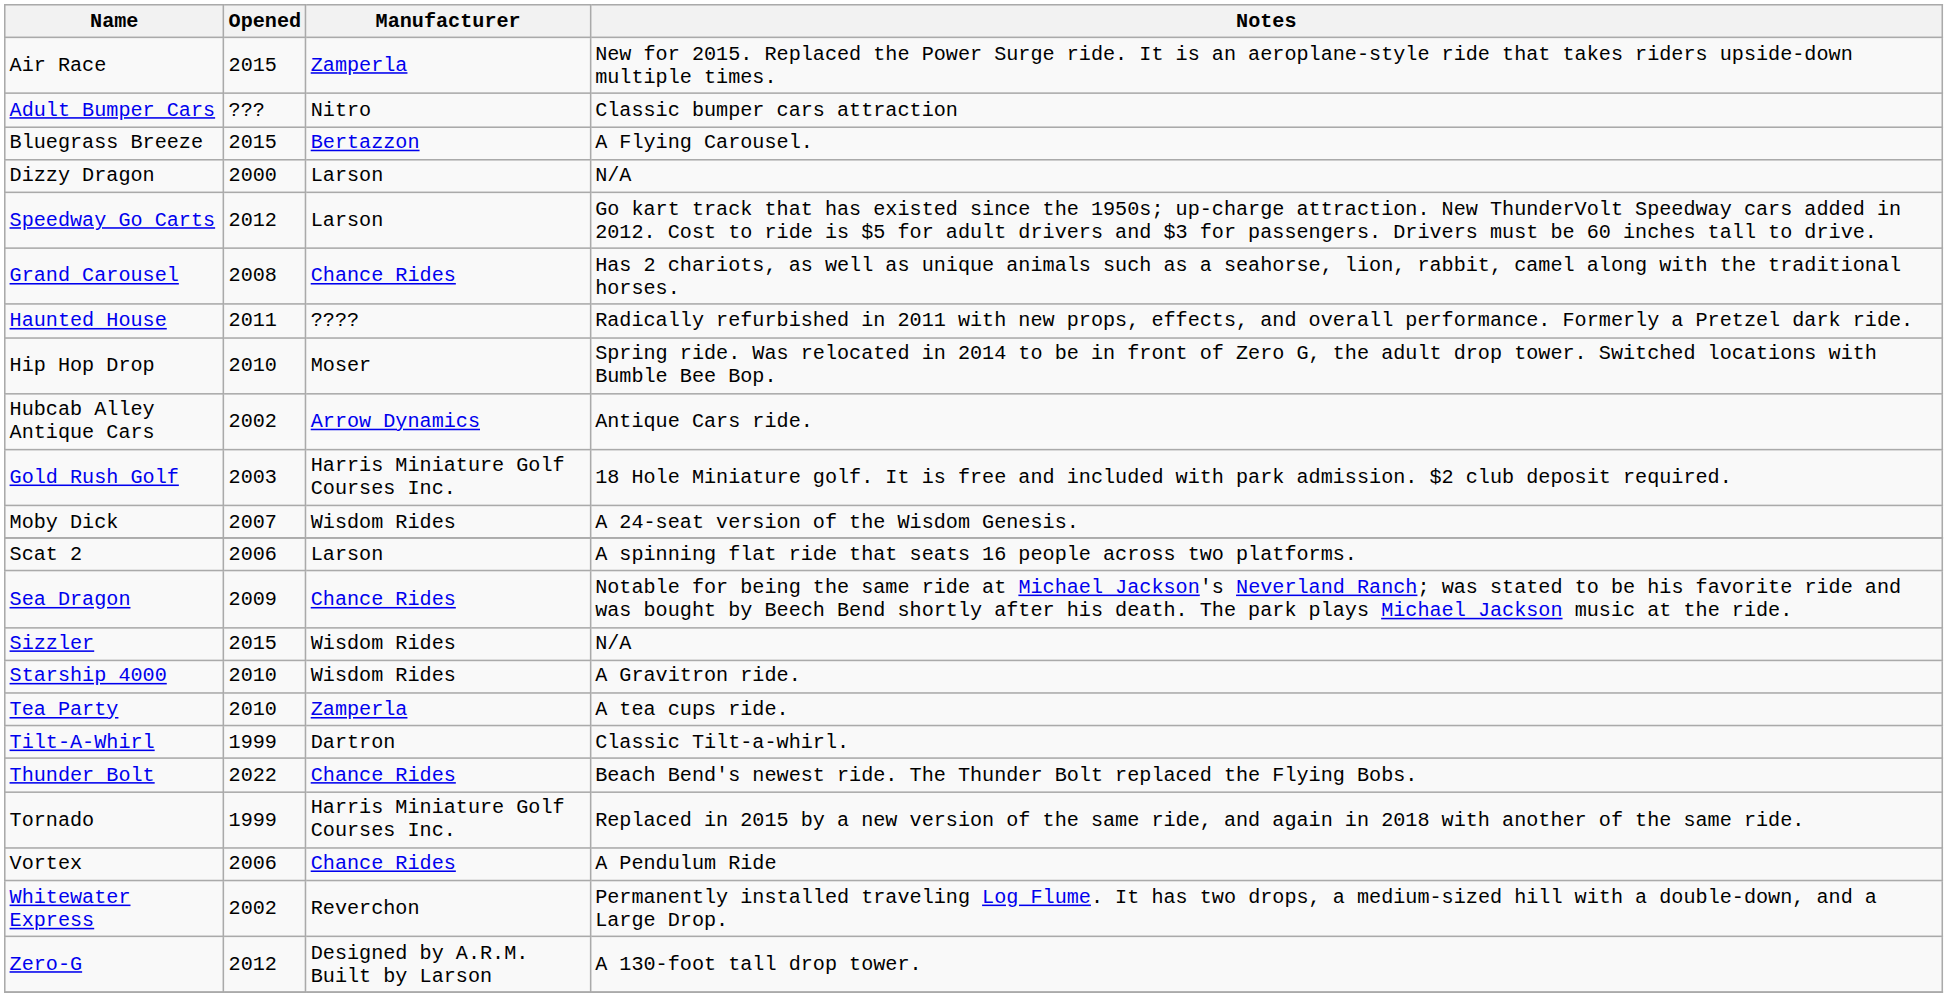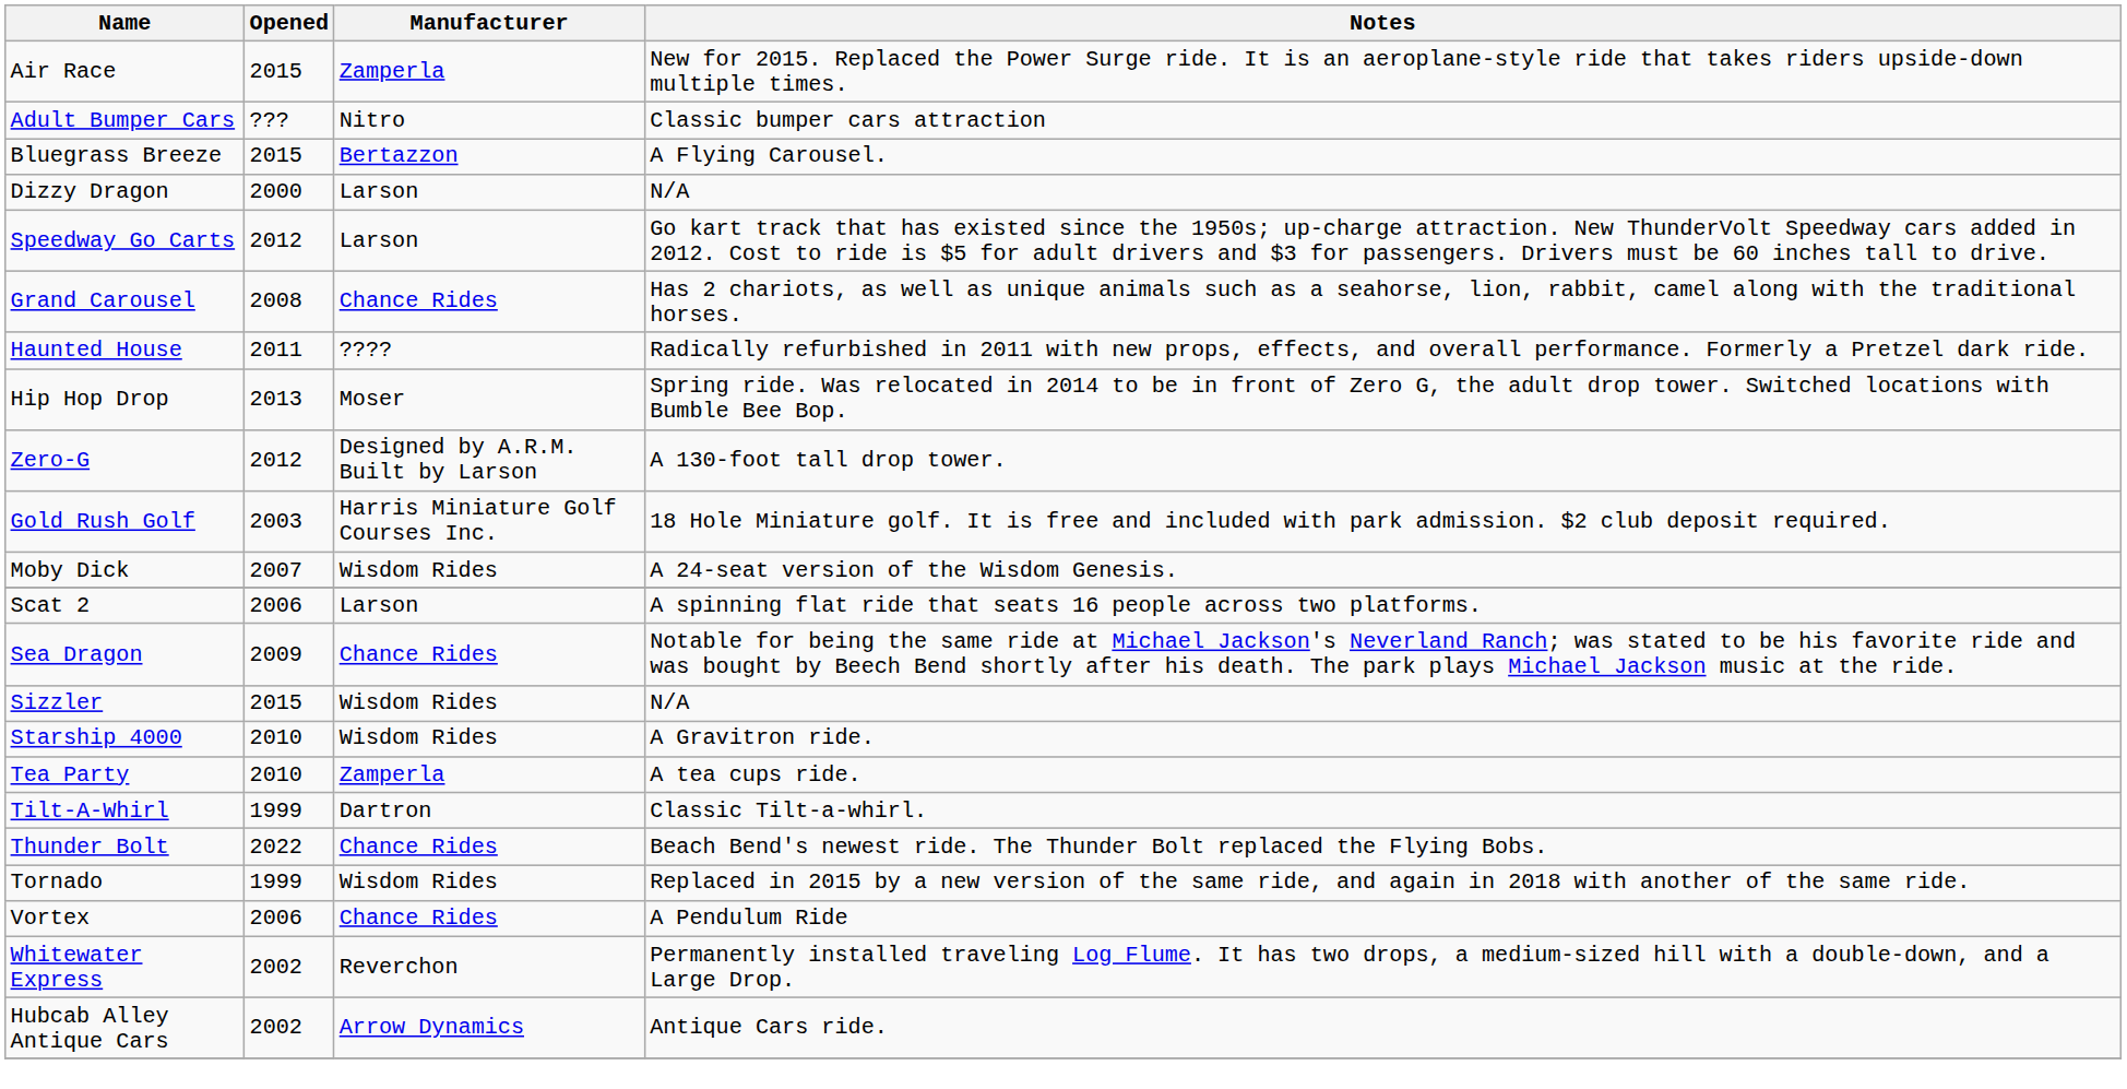 <table class="wikitable">
 <tr>
 <th>Name</th>
 <th>Opened</th>
 <th>Manufacturer</th>
 <th>Notes</th>
 </tr>
 <tr>
 <td>Air Race</td>
 <td>2015</td>
 <td><a href='#'>Zamperla</a></td>
 <td>New for 2015. Replaced the Power Surge ride. It is an aeroplane-style ride that takes riders upside-down multiple times.</td>
 </tr>
 <tr>
 <td><a href='#'>Adult Bumper Cars</a></td>
 <td>???</td>
 <td>Nitro</td>
 <td>Classic bumper cars attraction</td>
 </tr>
 <tr>
 <td>Bluegrass Breeze</td>
 <td>2015</td>
 <td><a href='#'>Bertazzon</a></td>
 <td>A Flying Carousel.</td>
 </tr>
 <tr>
 <td>Dizzy Dragon</td>
 <td>2000</td>
 <td>Larson</td>
 <td>N/A</td>
 </tr>
 <tr>
 <td><a href='#'>Speedway Go Carts</a></td>
 <td>2012</td>
 <td>Larson</td>
 <td>Go kart track that has existed since the 1950s; up-charge attraction. New ThunderVolt Speedway cars added in 2012. Cost to ride is $5 for adult drivers and $3 for passengers. Drivers must be 60 inches tall to drive.</td>
 </tr>
 <tr>
 <td><a href='#'>Grand Carousel</a></td>
 <td>2008</td>
 <td><a href='#'>Chance Rides</a></td>
 <td>Has 2 chariots, as well as unique animals such as a seahorse, lion, rabbit, camel along with the traditional horses.</td>
 </tr>
 <tr>
 <td><a href='#'>Haunted House</a></td>
 <td>2011</td>
 <td>????</td>
 <td>Radically refurbished in 2011 with new props, effects, and overall performance. Formerly a Pretzel dark ride.</td>
 </tr>
 <tr>
 <td>Hip Hop Drop</td>
-<td>2010</td>
+<td>2013</td>
 <td>Moser</td>
 <td>Spring ride. Was relocated in 2014 to be in front of Zero G, the adult drop tower. Switched locations with Bumble Bee Bop.</td>
 </tr>
 <tr>
-<td>Hubcab Alley Antique Cars</td>
-<td>2002</td>
-<td><a href='#'>Arrow Dynamics</a></td>
-<td>Antique Cars ride.</td>
+<td><a href='#'>Zero-G</a></td>
+<td>2012</td>
+<td>Designed by A.R.M. <br> Built by Larson</td>
+<td>A 130-foot tall drop tower.</td>
 </tr>
 <tr>
 <td><a href='#'>Gold Rush Golf</a></td>
 <td>2003</td>
 <td>Harris Miniature Golf Courses Inc.</td>
 <td>18 Hole Miniature golf. It is free and included with park admission. $2 club deposit required.</td>
 </tr>
 <tr>
 <td>Moby Dick</td>
 <td>2007</td>
 <td>Wisdom Rides</td>
 <td>A 24-seat version of the Wisdom Genesis.</td>
 </tr>
 <tr>
 </tr>
 <tr>
 <td>Scat 2</td>
 <td>2006</td>
 <td>Larson</td>
 <td>A spinning flat ride that seats 16 people across two platforms.</td>
 </tr>
 <tr>
 <td><a href='#'>Sea Dragon</a></td>
 <td>2009</td>
 <td><a href='#'>Chance Rides</a></td>
 <td>Notable for being the same ride at <a href='#'>Michael Jackson</a>'s <a href='#'>Neverland Ranch</a>; was stated to be his favorite ride and was bought by Beech Bend shortly after his death. The park plays <a href='#'>Michael Jackson</a> music at the ride.</td>
 </tr>
 <tr>
 <td><a href='#'>Sizzler</a></td>
 <td>2015</td>
 <td>Wisdom Rides</td>
 <td>N/A</td>
 </tr>
 <tr>
 <td><a href='#'>Starship 4000</a></td>
 <td>2010</td>
 <td>Wisdom Rides</td>
 <td>A Gravitron ride.</td>
 </tr>
 <tr>
 <td><a href='#'>Tea Party</a></td>
 <td>2010</td>
 <td><a href='#'>Zamperla</a></td>
 <td>A tea cups ride.</td>
 </tr>
 <tr>
 <td><a href='#'>Tilt-A-Whirl</a></td>
 <td>1999</td>
 <td>Dartron</td>
 <td>Classic Tilt-a-whirl.</td>
 </tr>
 <tr>
 <td><a href='#'>Thunder Bolt</a></td>
 <td>2022</td>
 <td><a href='#'>Chance Rides</a></td>
 <td>Beach Bend's newest ride. The Thunder Bolt replaced the Flying Bobs.</td>
 </tr>
 <tr>
 <td>Tornado</td>
 <td>1999</td>
-<td>Harris Miniature Golf Courses Inc.</td>
+<td>Wisdom Rides</td>
 <td>Replaced in 2015 by a new version of the same ride, and again in 2018 with another of the same ride.</td>
 </tr>
 <tr>
 <td>Vortex</td>
 <td>2006</td>
 <td><a href='#'>Chance Rides</a></td>
 <td>A Pendulum Ride</td>
 </tr>
 <tr>
 <td><a href='#'>Whitewater Express</a></td>
 <td>2002</td>
 <td>Reverchon</td>
 <td>Permanently installed traveling <a href='#'>Log Flume</a>. It has two drops, a medium-sized hill with a double-down, and a Large Drop.</td>
 </tr>
 <tr>
-<td><a href='#'>Zero-G</a></td>
-<td>2012</td>
-<td>Designed by A.R.M. <br> Built by Larson</td>
-<td>A 130-foot tall drop tower.</td>
+<td>Hubcab Alley Antique Cars</td>
+<td>2002</td>
+<td><a href='#'>Arrow Dynamics</a></td>
+<td>Antique Cars ride.</td>
 </tr>
 <tr>
 </tr>
 </table>
